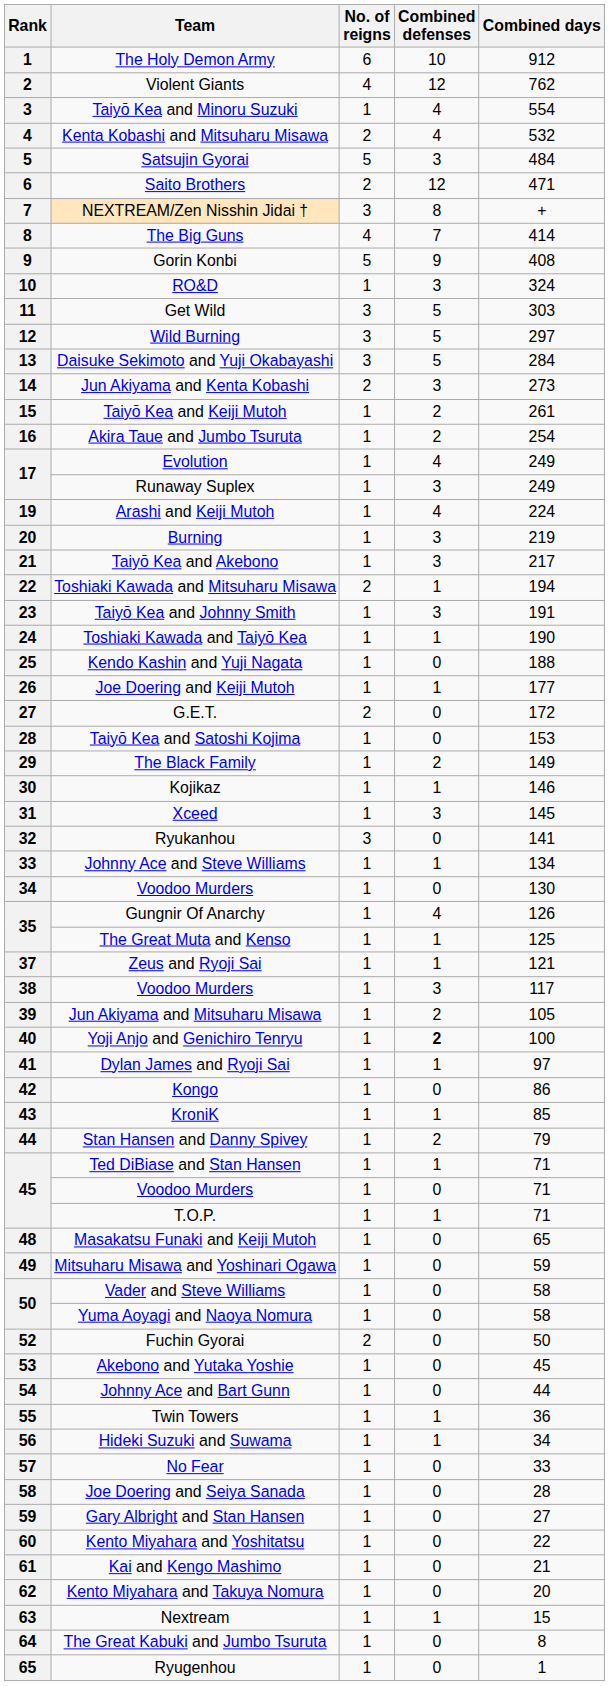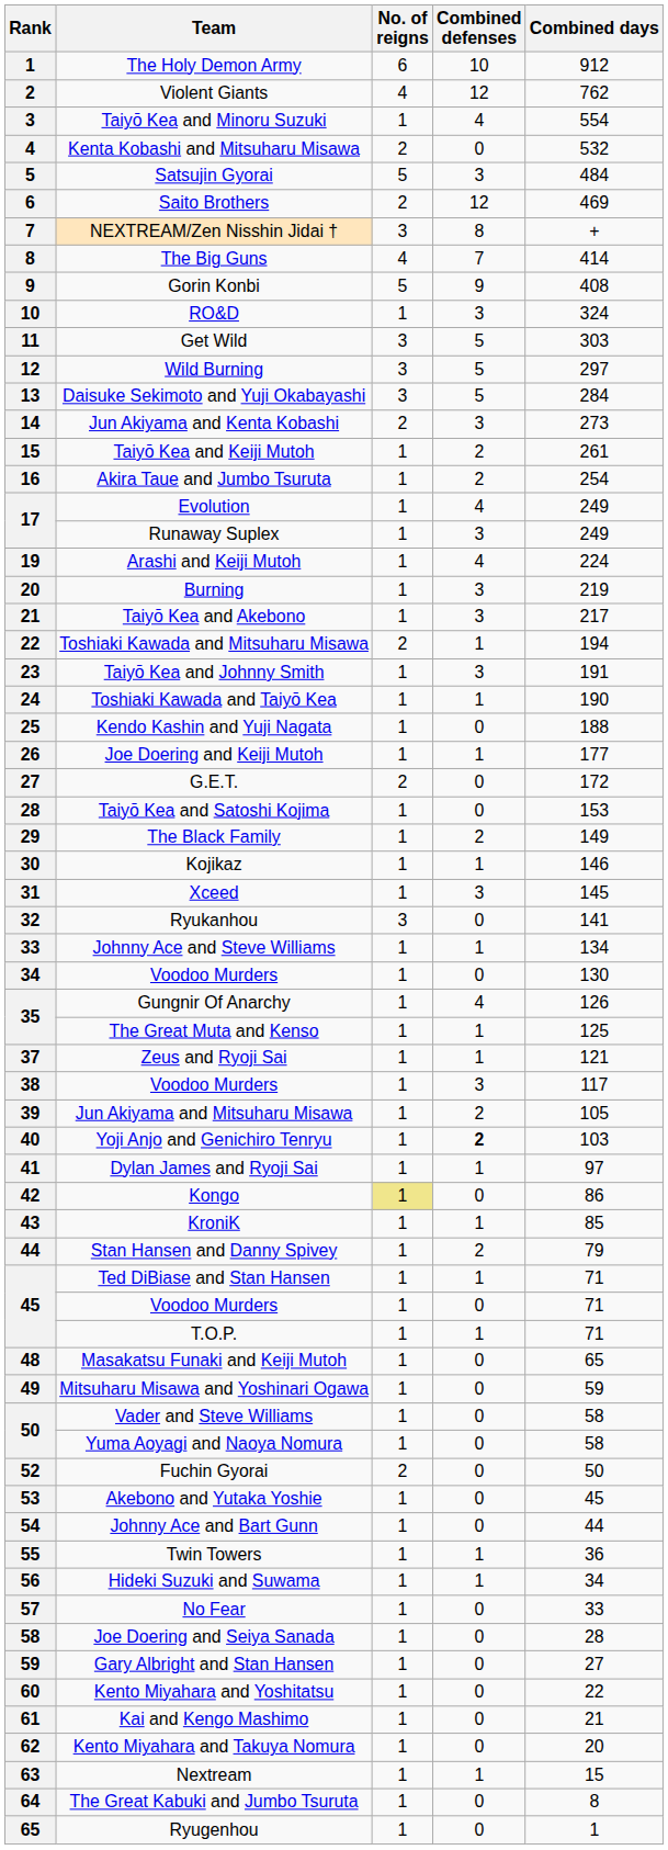 <table class="wikitable sortable" style="text-align: center">
 <tr>
 <th>Rank</th>
 <th>Team</th>
 <th>No. of<br>reigns</th>
 <th>Combined<br>defenses</th>
 <th>Combined days</th>
 </tr>
 <tr>
 <th>1</th>
 <td><a href='#'>The Holy Demon Army</a><br></td>
 <td>6</td>
 <td>10</td>
 <td>912</td>
 </tr>
 <tr>
 <th>2</th>
 <td>Violent Giants <br></td>
 <td>4</td>
 <td>12</td>
 <td>762</td>
 </tr>
 <tr>
 <th>3</th>
 <td><a href='#'>Taiyō Kea</a> and <a href='#'>Minoru Suzuki</a></td>
 <td>1</td>
 <td>4</td>
 <td>554</td>
 </tr>
 <tr>
 <th>4</th>
 <td><a href='#'>Kenta Kobashi</a> and <a href='#'>Mitsuharu Misawa</a></td>
 <td>2</td>
-<td>4</td>
+<td>0</td>
 <td>532</td>
 </tr>
 <tr>
 <th>5</th>
 <td><a href='#'>Satsujin Gyorai</a><br></td>
 <td>5</td>
 <td>3</td>
 <td>484</td>
 </tr>
 <tr>
 <th>6</th>
 <td><a href='#'>Saito Brothers</a><br></td>
 <td>2</td>
 <td>12</td>
-<td>471</td>
+<td>469</td>
 </tr>
 <tr>
 <th>7</th>
 <td style="background-color:#FFE6BD">NEXTREAM/Zen Nisshin Jidai †<br></td>
 <td>3</td>
 <td>8</td>
 <td>+</td>
 </tr>
 <tr>
 <th>8</th>
 <td><a href='#'>The Big Guns</a><br></td>
 <td>4</td>
 <td>7</td>
 <td>414</td>
 </tr>
 <tr>
 <th>9</th>
 <td>Gorin Konbi<br></td>
 <td>5</td>
 <td>9</td>
 <td>408</td>
 </tr>
 <tr>
 <th>10</th>
 <td><a href='#'>RO&D</a><br></td>
 <td>1</td>
 <td>3</td>
 <td>324</td>
 </tr>
 <tr>
 <th>11</th>
 <td>Get Wild<br></td>
 <td>3</td>
 <td>5</td>
 <td>303</td>
 </tr>
 <tr>
 <th>12</th>
 <td><a href='#'>Wild Burning</a><br></td>
 <td>3</td>
 <td>5</td>
 <td>297</td>
 </tr>
 <tr>
 <th>13</th>
 <td><a href='#'>Daisuke Sekimoto</a> and <a href='#'>Yuji Okabayashi</a></td>
 <td>3</td>
 <td>5</td>
 <td>284</td>
 </tr>
 <tr>
 <th>14</th>
 <td><a href='#'>Jun Akiyama</a> and <a href='#'>Kenta Kobashi</a></td>
 <td>2</td>
 <td>3</td>
 <td>273</td>
 </tr>
 <tr>
 <th>15</th>
 <td><a href='#'>Taiyō Kea</a> and <a href='#'>Keiji Mutoh</a></td>
 <td>1</td>
 <td>2</td>
 <td>261</td>
 </tr>
 <tr>
 <th>16</th>
 <td><a href='#'>Akira Taue</a> and <a href='#'>Jumbo Tsuruta</a></td>
 <td>1</td>
 <td>2</td>
 <td>254</td>
 </tr>
 <tr>
 <th rowspan=2>17</th>
 <td><a href='#'>Evolution</a><br></td>
 <td>1</td>
 <td>4</td>
 <td>249</td>
 </tr>
 <tr>
 <td>Runaway Suplex<br></td>
 <td>1</td>
 <td>3</td>
 <td>249</td>
 </tr>
 <tr>
 <th>19</th>
 <td><a href='#'>Arashi</a> and <a href='#'>Keiji Mutoh</a></td>
 <td>1</td>
 <td>4</td>
 <td>224</td>
 </tr>
 <tr>
 <th>20</th>
 <td><a href='#'>Burning</a><br></td>
 <td>1</td>
 <td>3</td>
 <td>219</td>
 </tr>
 <tr>
 <th>21</th>
 <td><a href='#'>Taiyō Kea</a> and <a href='#'>Akebono</a></td>
 <td>1</td>
 <td>3</td>
 <td>217</td>
 </tr>
 <tr>
 <th>22</th>
 <td><a href='#'>Toshiaki Kawada</a> and <a href='#'>Mitsuharu Misawa</a></td>
 <td>2</td>
 <td>1</td>
 <td>194</td>
 </tr>
 <tr>
 <th>23</th>
 <td><a href='#'>Taiyō Kea</a> and <a href='#'>Johnny Smith</a></td>
 <td>1</td>
 <td>3</td>
 <td>191</td>
 </tr>
 <tr>
 <th>24</th>
 <td><a href='#'>Toshiaki Kawada</a> and <a href='#'>Taiyō Kea</a></td>
 <td>1</td>
 <td>1</td>
 <td>190</td>
 </tr>
 <tr>
 <th>25</th>
 <td><a href='#'>Kendo Kashin</a> and <a href='#'>Yuji Nagata</a></td>
 <td>1</td>
 <td>0</td>
 <td>188</td>
 </tr>
 <tr>
 <th>26</th>
 <td><a href='#'>Joe Doering</a> and <a href='#'>Keiji Mutoh</a></td>
 <td>1</td>
 <td>1</td>
 <td>177</td>
 </tr>
 <tr>
 <th>27</th>
 <td>G.E.T.<br></td>
 <td>2</td>
 <td>0</td>
 <td>172</td>
 </tr>
 <tr>
 <th>28</th>
 <td><a href='#'>Taiyō Kea</a> and <a href='#'>Satoshi Kojima</a></td>
 <td>1</td>
 <td>0</td>
 <td>153</td>
 </tr>
 <tr>
 <th>29</th>
 <td><a href='#'>The Black Family</a><br></td>
 <td>1</td>
 <td>2</td>
 <td>149</td>
 </tr>
 <tr>
 <th>30</th>
 <td>Kojikaz<br></td>
 <td>1</td>
 <td>1</td>
 <td>146</td>
 </tr>
 <tr>
 <th>31</th>
 <td><a href='#'>Xceed</a><br></td>
 <td>1</td>
 <td>3</td>
 <td>145</td>
 </tr>
 <tr>
 <th>32</th>
 <td>Ryukanhou<br></td>
 <td>3</td>
 <td>0</td>
 <td>141</td>
 </tr>
 <tr>
 <th>33</th>
 <td><a href='#'>Johnny Ace</a> and <a href='#'>Steve Williams</a></td>
 <td>1</td>
 <td>1</td>
 <td>134</td>
 </tr>
 <tr>
 <th>34</th>
 <td><a href='#'>Voodoo Murders</a><br></td>
 <td>1</td>
 <td>0</td>
 <td>130</td>
 </tr>
 <tr>
 <th rowspan=2>35</th>
 <td>Gungnir Of Anarchy<br></td>
 <td>1</td>
 <td>4</td>
 <td>126</td>
 </tr>
 <tr>
 <td><a href='#'>The Great Muta</a> and <a href='#'>Kenso</a></td>
 <td>1</td>
 <td>1</td>
 <td>125</td>
 </tr>
 <tr>
 <th>37</th>
 <td><a href='#'>Zeus</a> and <a href='#'>Ryoji Sai</a></td>
 <td>1</td>
 <td>1</td>
 <td>121</td>
 </tr>
 <tr>
 <th>38</th>
 <td><a href='#'>Voodoo Murders</a><br></td>
 <td>1</td>
 <td>3</td>
 <td>117</td>
 </tr>
 <tr>
 <th>39</th>
 <td><a href='#'>Jun Akiyama</a> and <a href='#'>Mitsuharu Misawa</a></td>
 <td>1</td>
 <td>2</td>
 <td>105</td>
 </tr>
 <tr>
 <th>40</th>
 <td><a href='#'>Yoji Anjo</a> and <a href='#'>Genichiro Tenryu</a></td>
 <td>1</td>
 <td><strong>2</strong></td>
-<td>100</td>
+<td>103</td>
 </tr>
 <tr>
 <th>41</th>
 <td><a href='#'>Dylan James</a> and <a href='#'>Ryoji Sai</a></td>
 <td>1</td>
 <td>1</td>
 <td>97</td>
 </tr>
 <tr>
 <th>42</th>
 <td><a href='#'>Kongo</a><br></td>
-<td>1</td>
+<td style="background: khaki;">1</td>
 <td>0</td>
 <td>86</td>
 </tr>
 <tr>
 <th>43</th>
 <td><a href='#'>KroniK</a><br></td>
 <td>1</td>
 <td>1</td>
 <td>85</td>
 </tr>
 <tr>
 <th>44</th>
 <td><a href='#'>Stan Hansen</a> and <a href='#'>Danny Spivey</a></td>
 <td>1</td>
 <td>2</td>
 <td>79</td>
 </tr>
 <tr>
 <th rowspan=3>45</th>
 <td><a href='#'>Ted DiBiase</a> and <a href='#'>Stan Hansen</a></td>
 <td>1</td>
 <td>1</td>
 <td>71</td>
 </tr>
 <tr>
 <td><a href='#'>Voodoo Murders</a><br></td>
 <td>1</td>
 <td>0</td>
 <td>71</td>
 </tr>
 <tr>
 <td>T.O.P.<br></td>
 <td>1</td>
 <td>1</td>
 <td>71</td>
 </tr>
 <tr>
 <th>48</th>
 <td><a href='#'>Masakatsu Funaki</a> and <a href='#'>Keiji Mutoh</a></td>
 <td>1</td>
 <td>0</td>
 <td>65</td>
 </tr>
 <tr>
 <th>49</th>
 <td><a href='#'>Mitsuharu Misawa</a> and <a href='#'>Yoshinari Ogawa</a></td>
 <td>1</td>
 <td>0</td>
 <td>59</td>
 </tr>
 <tr>
 <th rowspan=2>50</th>
 <td><a href='#'>Vader</a> and <a href='#'>Steve Williams</a></td>
 <td>1</td>
 <td>0</td>
 <td>58</td>
 </tr>
 <tr>
 <td><a href='#'>Yuma Aoyagi</a> and <a href='#'>Naoya Nomura</a></td>
 <td>1</td>
 <td>0</td>
 <td>58</td>
 </tr>
 <tr>
 <th>52</th>
 <td>Fuchin Gyorai<br></td>
 <td>2</td>
 <td>0</td>
 <td>50</td>
 </tr>
 <tr>
 <th>53</th>
 <td><a href='#'>Akebono</a> and <a href='#'>Yutaka Yoshie</a></td>
 <td>1</td>
 <td>0</td>
 <td>45</td>
 </tr>
 <tr>
 <th>54</th>
 <td><a href='#'>Johnny Ace</a> and <a href='#'>Bart Gunn</a></td>
 <td>1</td>
 <td>0</td>
 <td>44</td>
 </tr>
 <tr>
 <th>55</th>
 <td>Twin Towers<br></td>
 <td>1</td>
 <td>1</td>
 <td>36</td>
 </tr>
 <tr>
 <th>56</th>
 <td><a href='#'>Hideki Suzuki</a> and <a href='#'>Suwama</a></td>
 <td>1</td>
 <td>1</td>
 <td>34</td>
 </tr>
 <tr>
 <th>57</th>
 <td><a href='#'>No Fear</a><br></td>
 <td>1</td>
 <td>0</td>
 <td>33</td>
 </tr>
 <tr>
 <th>58</th>
 <td><a href='#'>Joe Doering</a> and <a href='#'>Seiya Sanada</a></td>
 <td>1</td>
 <td>0</td>
 <td>28</td>
 </tr>
 <tr>
 <th>59</th>
 <td><a href='#'>Gary Albright</a> and <a href='#'>Stan Hansen</a></td>
 <td>1</td>
 <td>0</td>
 <td>27</td>
 </tr>
 <tr>
 <th>60</th>
 <td><a href='#'>Kento Miyahara</a> and <a href='#'>Yoshitatsu</a></td>
 <td>1</td>
 <td>0</td>
 <td>22</td>
 </tr>
 <tr>
 <th>61</th>
 <td><a href='#'>Kai</a> and <a href='#'>Kengo Mashimo</a></td>
 <td>1</td>
 <td>0</td>
 <td>21</td>
 </tr>
 <tr>
 <th>62</th>
 <td><a href='#'>Kento Miyahara</a> and <a href='#'>Takuya Nomura</a></td>
 <td>1</td>
 <td>0</td>
 <td>20</td>
 </tr>
 <tr>
 <th>63</th>
 <td>Nextream<br></td>
 <td>1</td>
 <td>1</td>
 <td>15</td>
 </tr>
 <tr>
 <th>64</th>
 <td><a href='#'>The Great Kabuki</a> and <a href='#'>Jumbo Tsuruta</a></td>
 <td>1</td>
 <td>0</td>
 <td>8</td>
 </tr>
 <tr>
 <th>65</th>
 <td>Ryugenhou<br></td>
 <td>1</td>
 <td>0</td>
 <td>1</td>
 </tr>
 </table>
